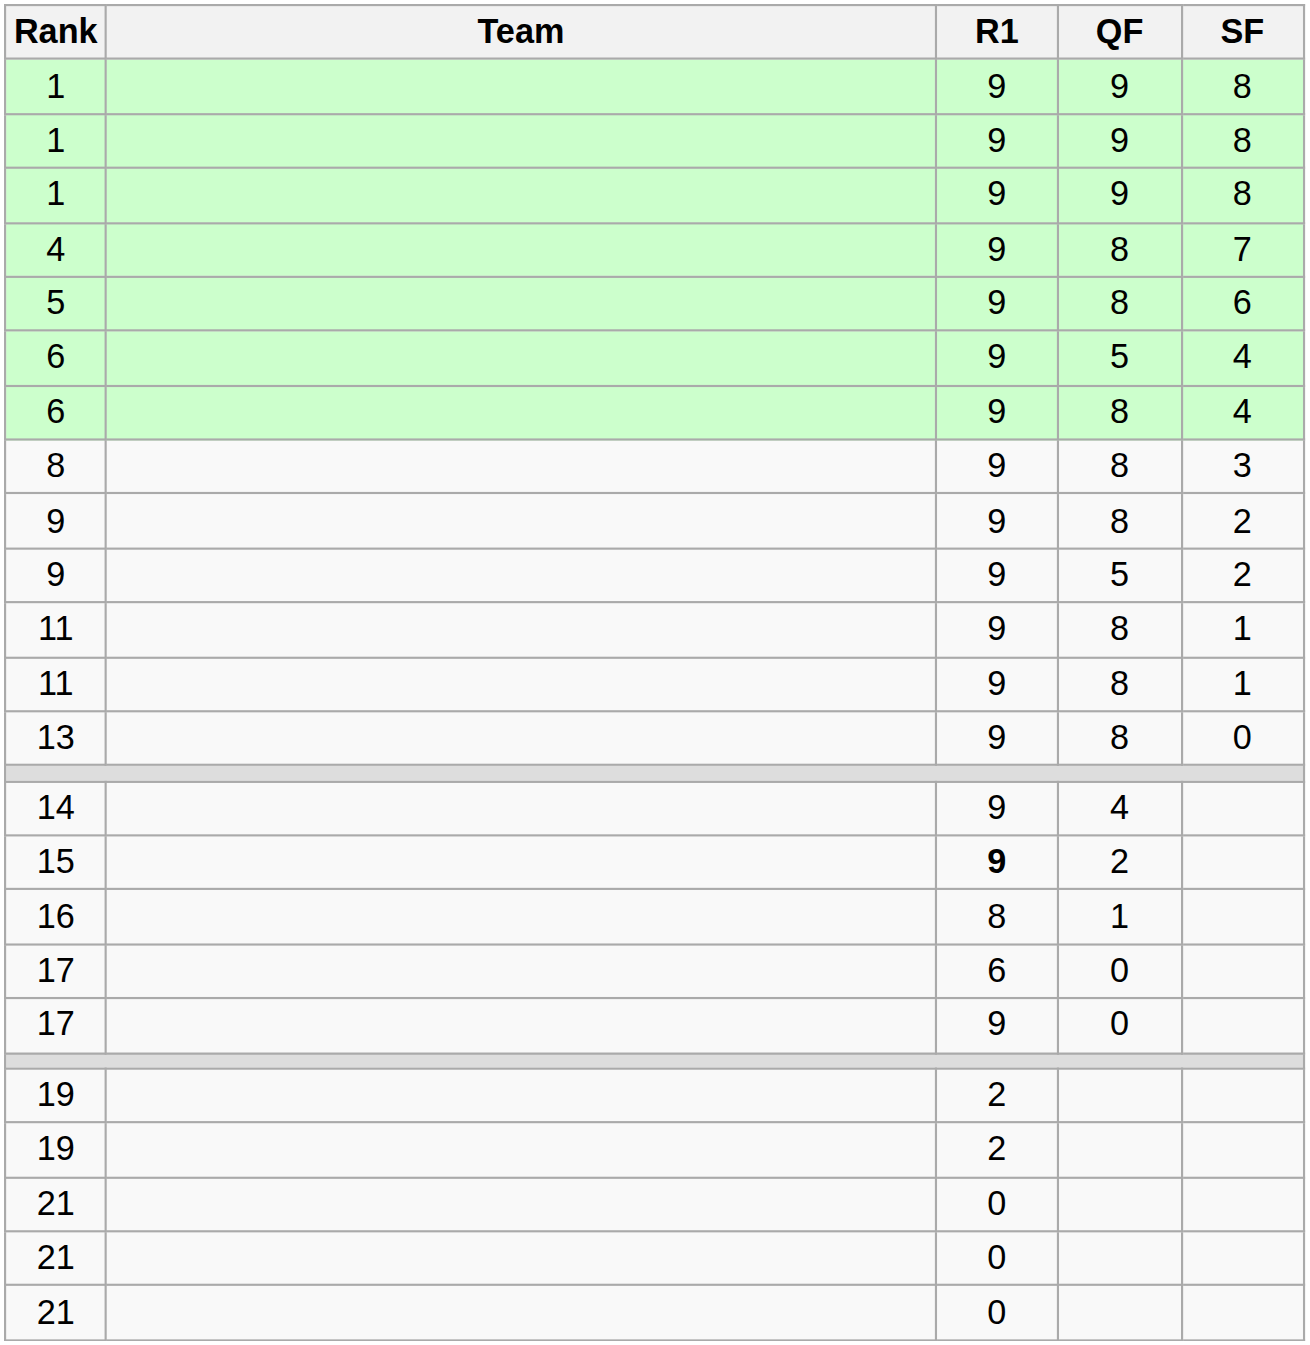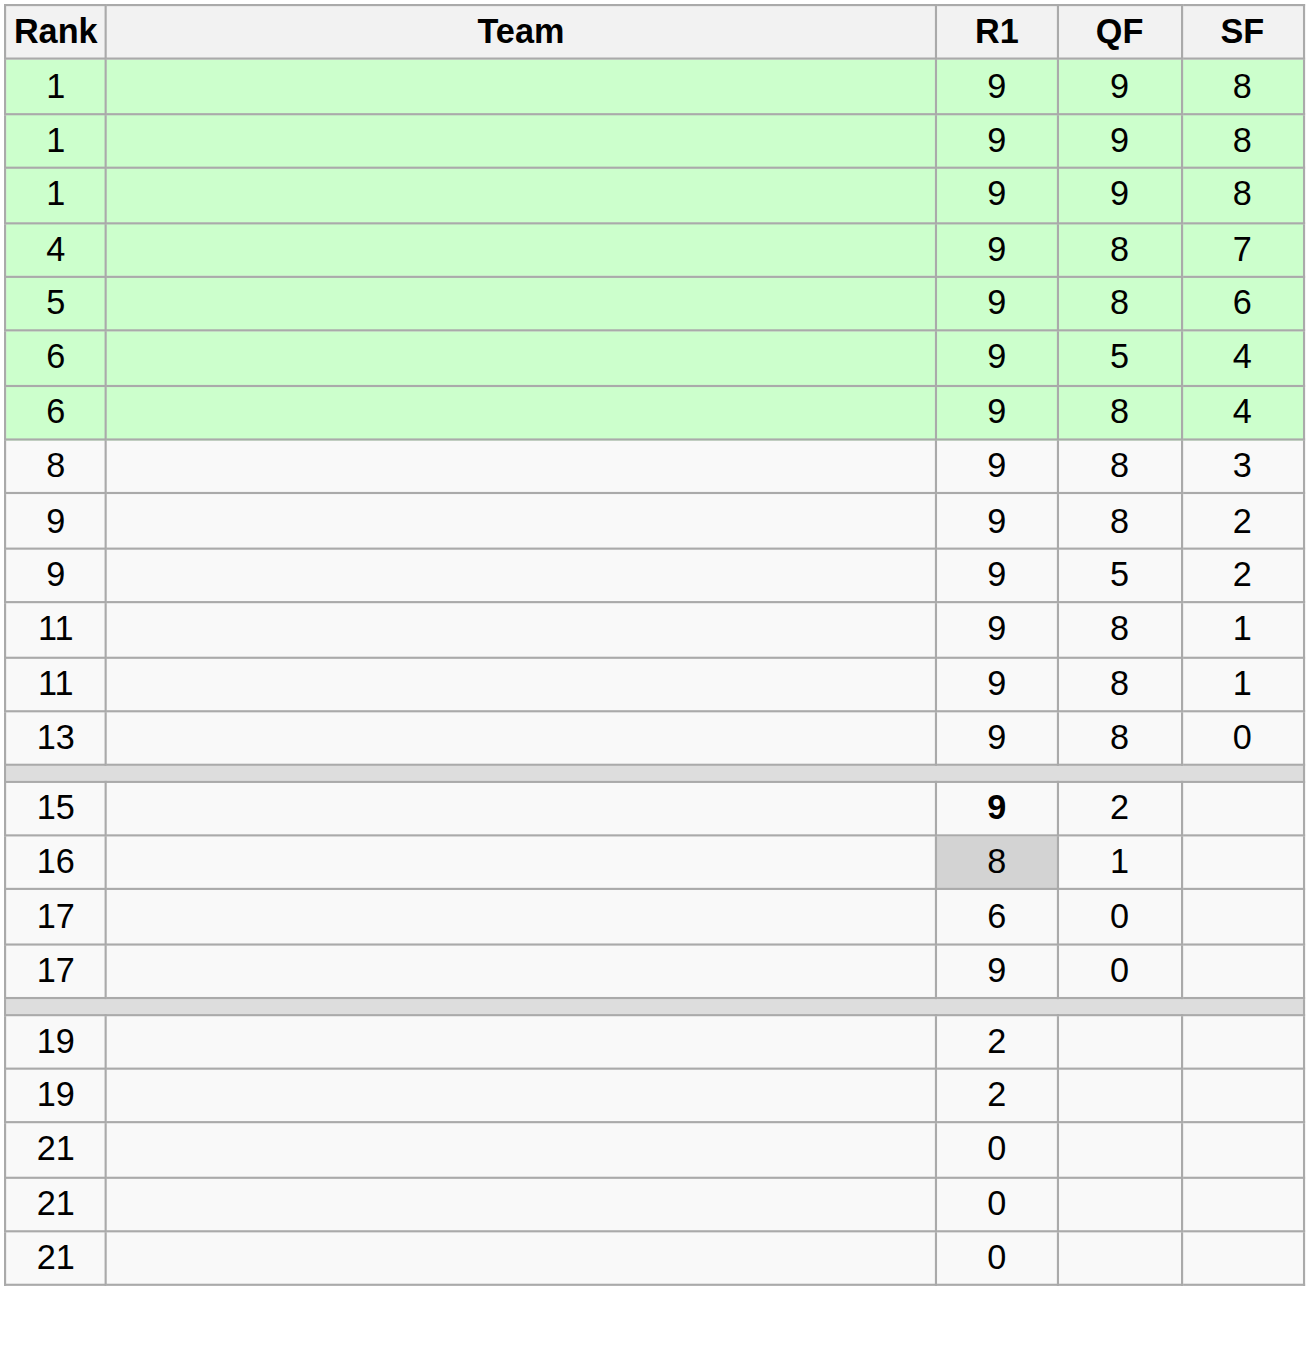 <table class=wikitable style="text-align:center">
 <tr>
 <th width=40>Rank</th>
 <th width=380>Team</th>
 <th width=50>R1</th>
 <th width=50>QF</th>
 <th width=50>SF</th>
 </tr>
 <tr bgcolor="ccffcc">
 <td>1</td>
 <td align=left></td>
 <td>9</td>
 <td>9</td>
 <td>8</td>
 </tr>
 <tr bgcolor="ccffcc">
 <td>1</td>
 <td align=left></td>
 <td>9</td>
 <td>9</td>
 <td>8</td>
 </tr>
 <tr bgcolor="ccffcc">
 <td>1</td>
 <td align=left></td>
 <td>9</td>
 <td>9</td>
 <td>8</td>
 </tr>
 <tr bgcolor="ccffcc">
 <td>4</td>
 <td align=left></td>
 <td>9</td>
 <td>8</td>
 <td>7</td>
 </tr>
 <tr bgcolor="ccffcc">
 <td>5</td>
 <td align=left></td>
 <td>9</td>
 <td>8</td>
 <td>6</td>
 </tr>
 <tr bgcolor="ccffcc">
 <td>6</td>
 <td align=left></td>
 <td>9</td>
 <td>5</td>
 <td>4</td>
 </tr>
 <tr bgcolor="ccffcc">
 <td>6</td>
 <td align=left></td>
 <td>9</td>
 <td>8</td>
 <td>4</td>
 </tr>
 <tr>
 <td>8</td>
 <td align=left></td>
 <td>9</td>
 <td>8</td>
 <td>3</td>
 </tr>
 <tr>
 <td>9</td>
 <td align=left></td>
 <td>9</td>
 <td>8</td>
 <td>2</td>
 </tr>
 <tr>
 <td>9</td>
 <td align=left></td>
 <td>9</td>
 <td>5</td>
 <td>2</td>
 </tr>
 <tr>
 <td>11</td>
 <td align=left></td>
 <td>9</td>
 <td>8</td>
 <td>1</td>
 </tr>
 <tr>
 <td>11</td>
 <td align=left></td>
 <td>9</td>
 <td>8</td>
 <td>1</td>
 </tr>
 <tr>
 <td>13</td>
 <td align=left></td>
 <td>9</td>
 <td>8</td>
 <td>0</td>
 </tr>
 <tr bgcolor=#DDDDDD>
 <td colspan=5></td>
 </tr>
 <tr>
-<td>14</td>
-<td align=left></td>
-<td>9</td>
-<td>4</td>
-<td></td>
-</tr>
-<tr>
 <td>15</td>
 <td align=left></td>
 <td><strong>9</strong></td>
 <td>2</td>
 <td></td>
 </tr>
 <tr>
 <td>16</td>
 <td align=left></td>
-<td>8</td>
+<td style="background: lightgrey;">8</td>
 <td>1</td>
 <td></td>
 </tr>
 <tr>
 <td>17</td>
 <td align=left></td>
 <td>6</td>
 <td>0</td>
 <td></td>
 </tr>
 <tr>
 <td>17</td>
 <td align=left></td>
 <td>9</td>
 <td>0</td>
 <td></td>
 </tr>
 <tr bgcolor=#DDDDDD>
 <td colspan=5></td>
 </tr>
 <tr>
 <td>19</td>
 <td align=left></td>
 <td>2</td>
 <td></td>
 <td></td>
 </tr>
 <tr>
 <td>19</td>
 <td align=left></td>
 <td>2</td>
 <td></td>
 <td></td>
 </tr>
 <tr>
 <td>21</td>
 <td align=left></td>
 <td>0</td>
 <td></td>
 <td></td>
 </tr>
 <tr>
 <td>21</td>
 <td align=left></td>
 <td>0</td>
 <td></td>
 <td></td>
 </tr>
 <tr>
 <td>21</td>
 <td align=left></td>
 <td>0</td>
 <td></td>
 <td></td>
 </tr>
 </table>
